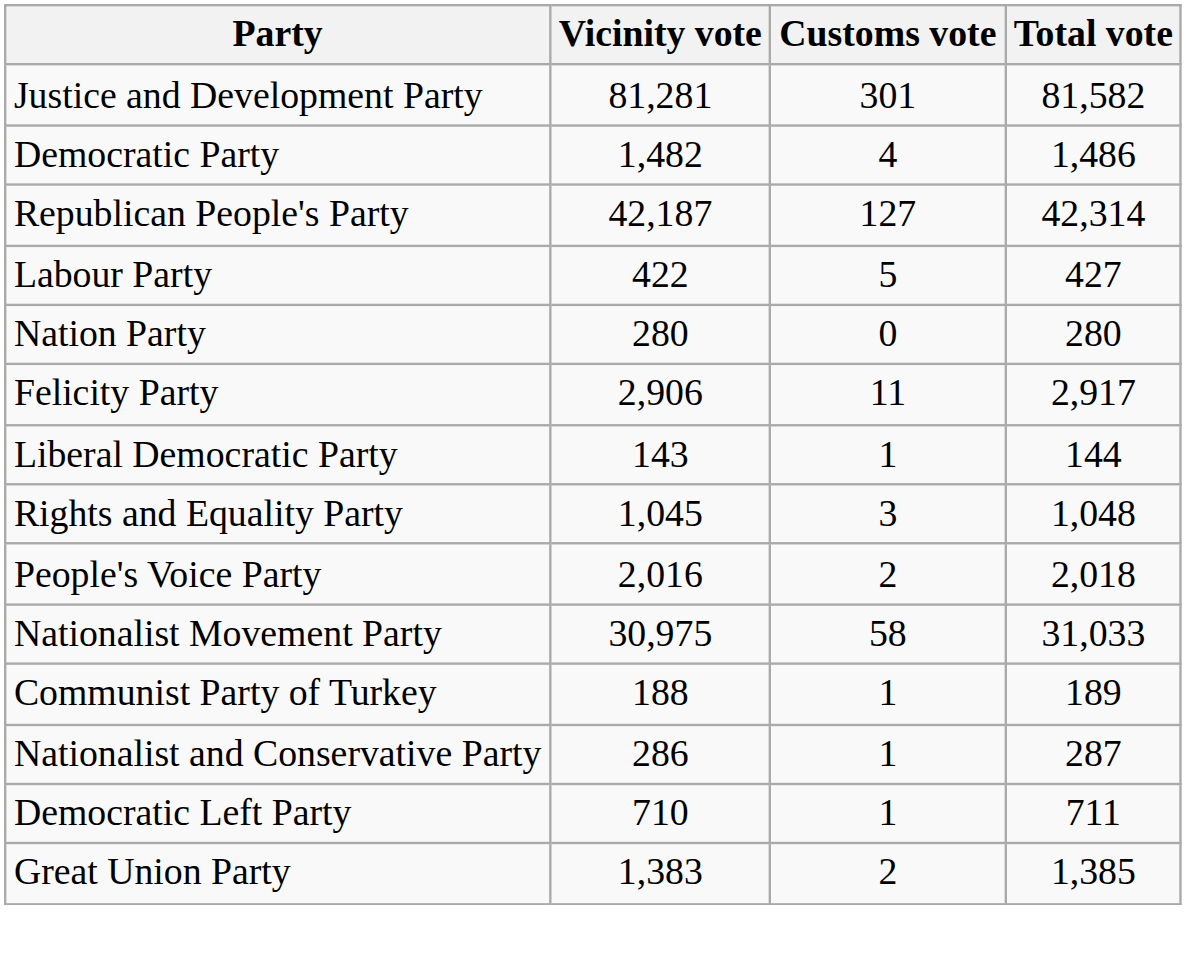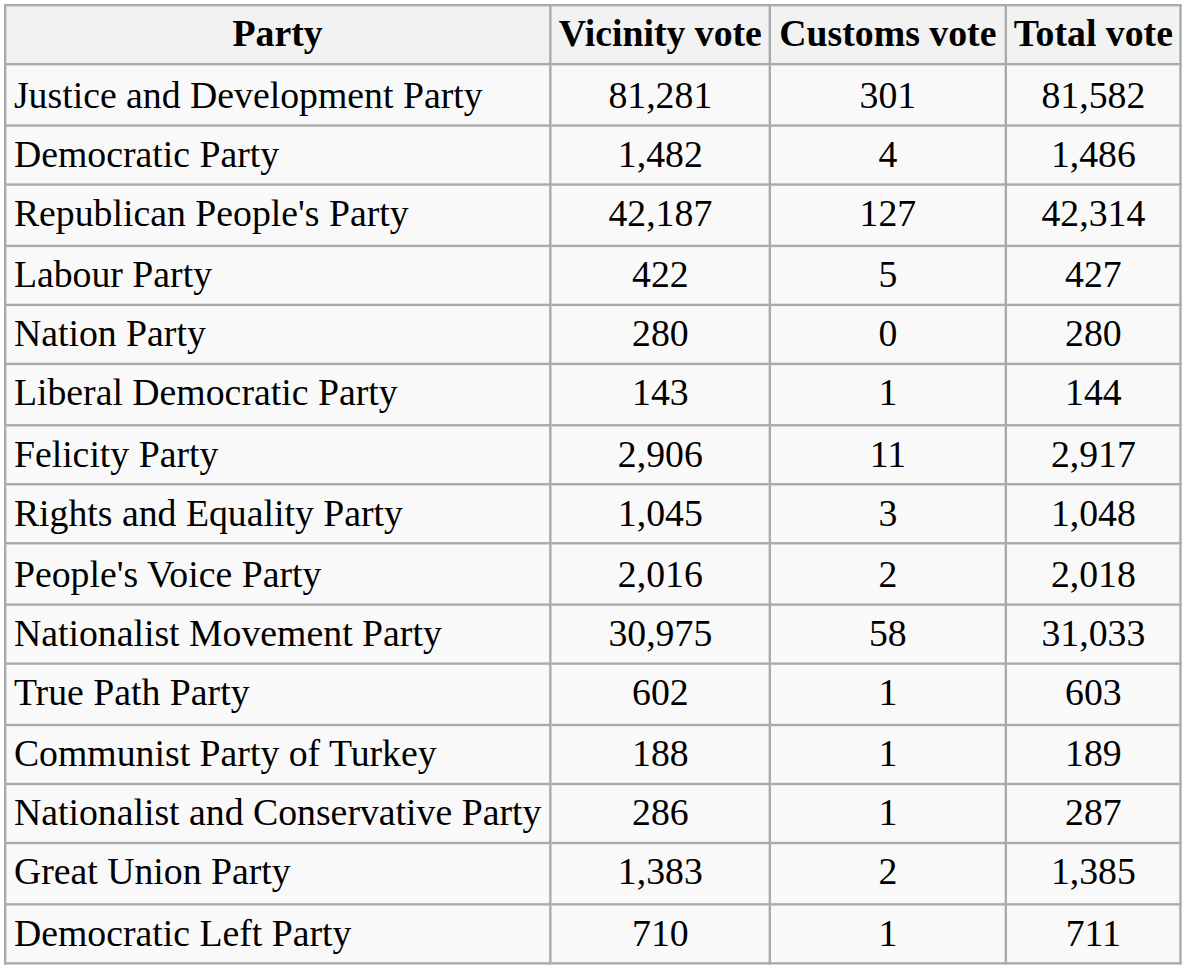 <table class="wikitable sortable">
 <tr>
 <th style="text-align:center;">Party</th>
 <th style="text-align:center;">Vicinity vote</th>
 <th style="text-align:center;">Customs vote</th>
 <th style="text-align:center;">Total vote</th>
 </tr>
 <tr>
 <td>Justice and Development Party</td>
 <td style="text-align:center;">81,281</td>
 <td style="text-align:center;">301</td>
 <td style="text-align:center;">81,582</td>
 </tr>
 <tr>
 <td>Democratic Party</td>
 <td style="text-align:center;">1,482</td>
 <td style="text-align:center;">4</td>
 <td style="text-align:center;">1,486</td>
 </tr>
 <tr>
 <td>Republican People's Party</td>
 <td style="text-align:center;">42,187</td>
 <td style="text-align:center;">127</td>
 <td style="text-align:center;">42,314</td>
 </tr>
 <tr>
 <td>Labour Party</td>
 <td style="text-align:center;">422</td>
 <td style="text-align:center;">5</td>
 <td style="text-align:center;">427</td>
 </tr>
 <tr>
 <td>Nation Party</td>
 <td style="text-align:center;">280</td>
 <td style="text-align:center;">0</td>
 <td style="text-align:center;">280</td>
 </tr>
 <tr>
+<td>Liberal Democratic Party</td>
+<td style="text-align:center;">143</td>
+<td style="text-align:center;">1</td>
+<td style="text-align:center;">144</td>
+</tr>
+<tr>
 <td>Felicity Party</td>
 <td style="text-align:center;">2,906</td>
 <td style="text-align:center;">11</td>
 <td style="text-align:center;">2,917</td>
-</tr>
-<tr>
-<td>Liberal Democratic Party</td>
-<td style="text-align:center;">143</td>
-<td style="text-align:center;">1</td>
-<td style="text-align:center;">144</td>
 </tr>
 <tr>
 <td>Rights and Equality Party</td>
 <td style="text-align:center;">1,045</td>
 <td style="text-align:center;">3</td>
 <td style="text-align:center;">1,048</td>
 </tr>
 <tr>
 <td>People's Voice Party</td>
 <td style="text-align:center;">2,016</td>
 <td style="text-align:center;">2</td>
 <td style="text-align:center;">2,018</td>
 </tr>
 <tr>
 <td>Nationalist Movement Party</td>
 <td style="text-align:center;">30,975</td>
 <td style="text-align:center;">58</td>
 <td style="text-align:center;">31,033</td>
 </tr>
 <tr>
+<td>True Path Party</td>
+<td style="text-align:center;">602</td>
+<td style="text-align:center;">1</td>
+<td style="text-align:center;">603</td>
+</tr>
+<tr>
 <td>Communist Party of Turkey</td>
 <td style="text-align:center;">188</td>
 <td style="text-align:center;">1</td>
 <td style="text-align:center;">189</td>
 </tr>
 <tr>
 <td>Nationalist and Conservative Party</td>
 <td style="text-align:center;">286</td>
 <td style="text-align:center;">1</td>
 <td style="text-align:center;">287</td>
 </tr>
 <tr>
+<td>Great Union Party</td>
+<td style="text-align:center;">1,383</td>
+<td style="text-align:center;">2</td>
+<td style="text-align:center;">1,385</td>
+</tr>
+<tr>
 <td>Democratic Left Party</td>
 <td style="text-align:center;">710</td>
 <td style="text-align:center;">1</td>
 <td style="text-align:center;">711</td>
 </tr>
-<tr>
-<td>Great Union Party</td>
-<td style="text-align:center;">1,383</td>
-<td style="text-align:center;">2</td>
-<td style="text-align:center;">1,385</td>
-</tr>
 </table>
